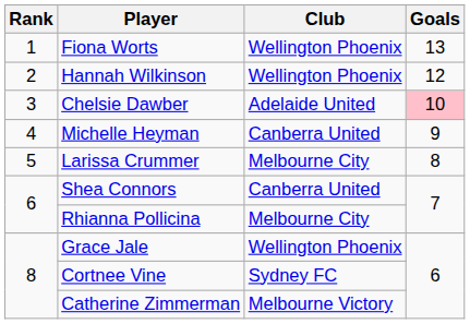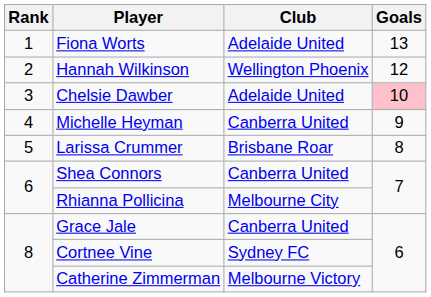 <table class="wikitable" style="text-align:center;">
 <tr>
 <th>Rank</th>
 <th>Player</th>
 <th>Club</th>
 <th>Goals</th>
 </tr>
 <tr>
 <td rowspan=1>1</td>
 <td align=left> <a href='#'>Fiona Worts</a></td>
-<td align=left><a href='#'>Wellington Phoenix</a></td>
+<td align=left><a href='#'>Adelaide United</a></td>
 <td rowspan=1>13</td>
 </tr>
 <tr>
 <td rowspan=1>2</td>
 <td align=left> <a href='#'>Hannah Wilkinson</a></td>
 <td align=left><a href='#'>Wellington Phoenix</a></td>
 <td rowspan=1>12</td>
 </tr>
 <tr>
 <td rowspan=1>3</td>
 <td align=left> <a href='#'>Chelsie Dawber</a></td>
 <td align=left><a href='#'>Adelaide United</a></td>
 <td rowspan=1 style="background: pink;">10</td>
 </tr>
 <tr>
 <td rowspan=1>4</td>
 <td align=left> <a href='#'>Michelle Heyman</a></td>
 <td align=left><a href='#'>Canberra United</a></td>
 <td rowspan=1>9</td>
 </tr>
 <tr>
 <td rowspan=1>5</td>
 <td align=left> <a href='#'>Larissa Crummer</a></td>
-<td align=left><a href='#'>Melbourne City</a></td>
+<td align=left><a href='#'>Brisbane Roar</a></td>
 <td rowspan=1>8</td>
 </tr>
 <tr>
 <td rowspan=2>6</td>
 <td align=left> <a href='#'>Shea Connors</a></td>
 <td align=left><a href='#'>Canberra United</a></td>
 <td rowspan=2>7</td>
 </tr>
 <tr>
 <td align=left> <a href='#'>Rhianna Pollicina</a></td>
 <td align=left><a href='#'>Melbourne City</a></td>
 </tr>
 <tr>
 <td rowspan=3>8</td>
 <td align=left> <a href='#'>Grace Jale</a></td>
-<td align=left><a href='#'>Wellington Phoenix</a></td>
+<td align=left><a href='#'>Canberra United</a></td>
 <td rowspan=3>6</td>
 </tr>
 <tr>
 <td align=left> <a href='#'>Cortnee Vine</a></td>
 <td align=left><a href='#'>Sydney FC</a></td>
 </tr>
 <tr>
 <td align=left> <a href='#'>Catherine Zimmerman</a></td>
 <td align=left><a href='#'>Melbourne Victory</a></td>
 </tr>
 </table>
